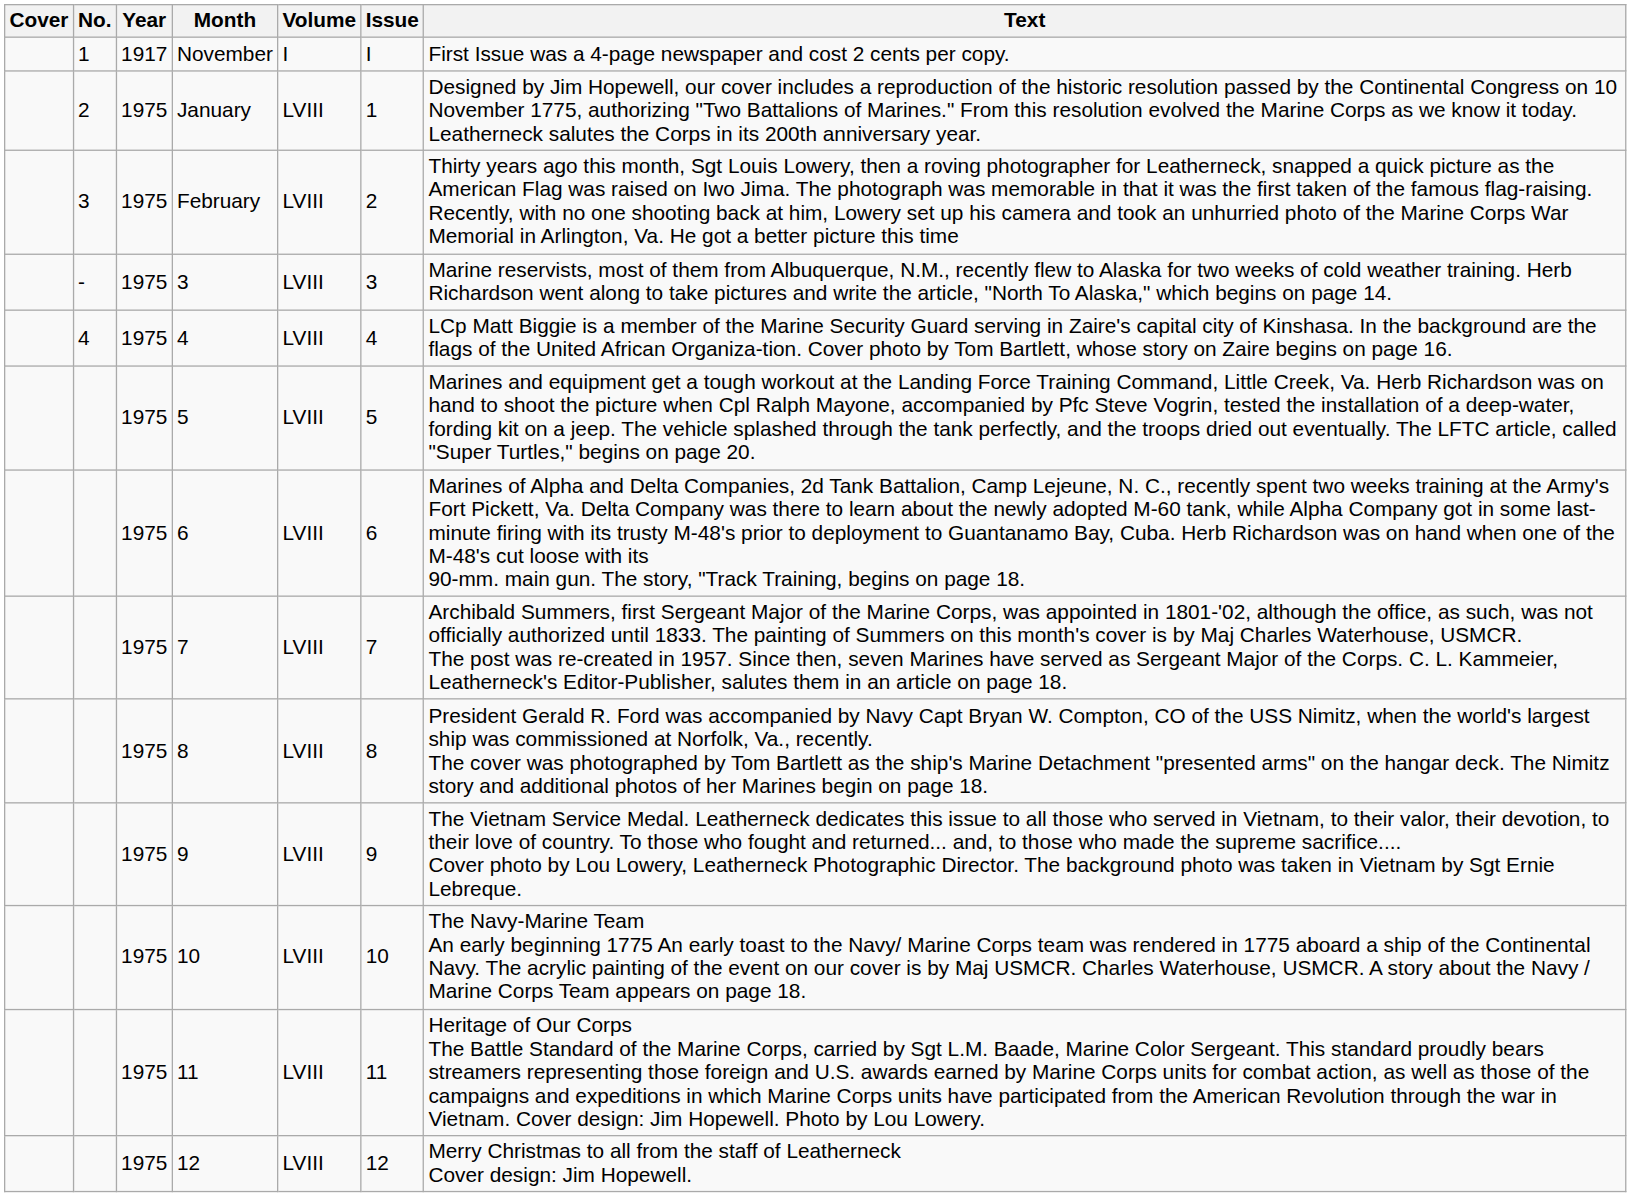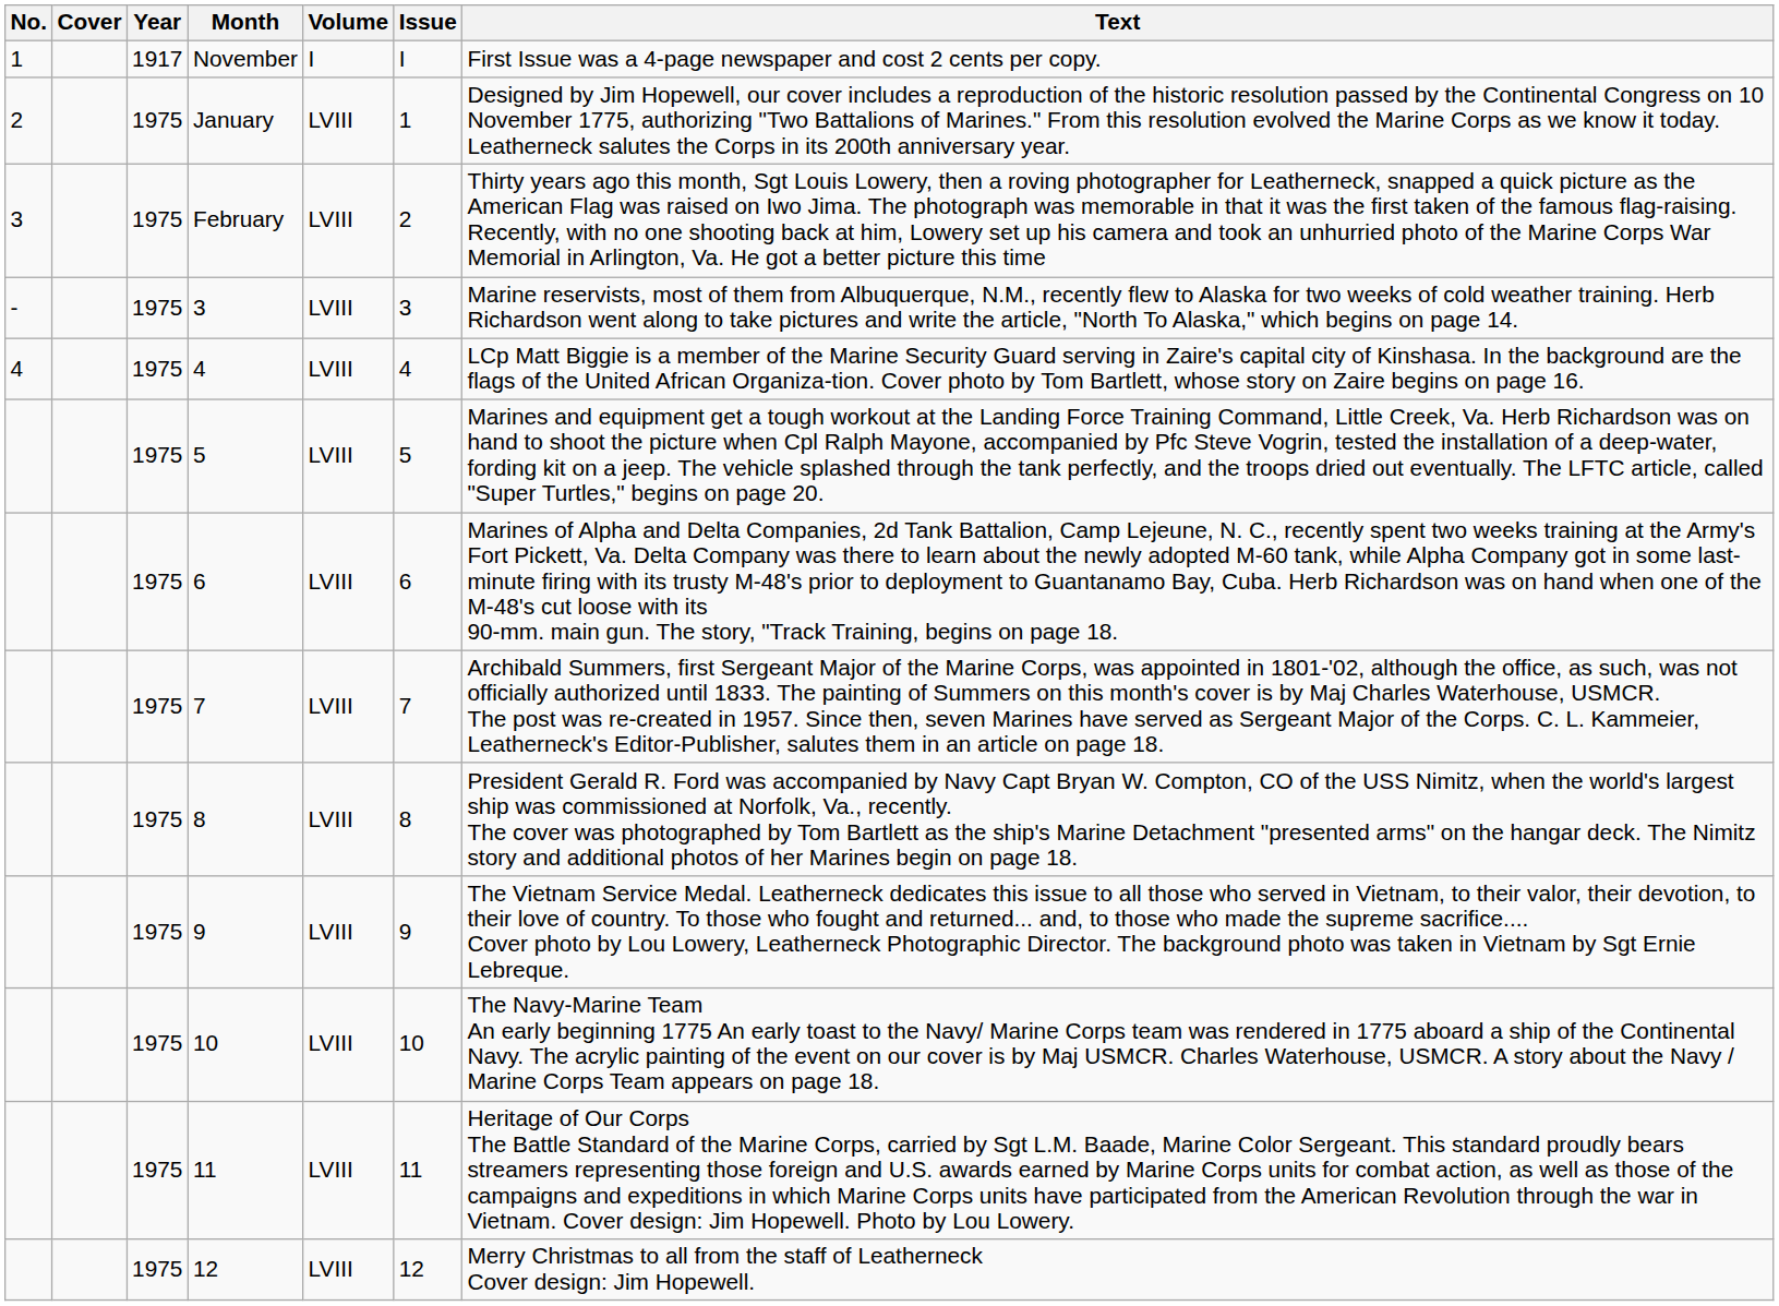 <table class="wikitable sortable">
 <tr>
+<th><abbr>No.</abbr></th>
 <th>Cover</th>
-<th><abbr>No.</abbr></th>
 <th>Year</th>
 <th>Month</th>
 <th>Volume</th>
 <th>Issue</th>
 <th>Text</th>
 </tr>
 <tr>
+<td>1</td>
 <td></td>
-<td>1</td>
 <td>1917</td>
 <td>November</td>
 <td>I</td>
 <td>I</td>
 <td>First Issue was a 4-page newspaper and cost 2 cents per copy.</td>
 </tr>
 <tr>
+<td>2</td>
 <td></td>
-<td>2</td>
 <td>1975</td>
 <td>January</td>
 <td>LVIII</td>
 <td>1</td>
 <td>Designed by Jim Hopewell, our cover includes a reproduction of the historic resolution passed by the Continental Congress on 10 November 1775, authorizing "Two Battalions of Marines." From this resolution evolved the Marine Corps as we know it today.<br>Leatherneck salutes the Corps in its 200th anniversary year.</td>
 </tr>
 <tr>
+<td>3</td>
 <td></td>
-<td>3</td>
 <td>1975</td>
 <td>February</td>
 <td>LVIII</td>
 <td>2</td>
 <td>Thirty years ago this month, Sgt Louis Lowery, then a roving photographer for Leatherneck, snapped a quick picture as the American Flag was raised on Iwo Jima. The photograph was memorable in that it was the first taken of the famous flag-raising.<br>Recently, with no one shooting back at him, Lowery set up his camera and took an unhurried photo of the Marine Corps War Memorial in Arlington, Va. He got a better picture this time</td>
 </tr>
 <tr>
+<td>-</td>
 <td></td>
-<td>-</td>
 <td>1975</td>
 <td>3</td>
 <td>LVIII</td>
 <td>3</td>
 <td>Marine reservists, most of them from Albuquerque, N.M., recently flew to Alaska for two weeks of cold weather training. Herb Richardson went along to take pictures and write the article, "North To Alaska," which begins on page 14.</td>
 </tr>
 <tr>
+<td>4</td>
 <td></td>
-<td>4</td>
 <td>1975</td>
 <td>4</td>
 <td>LVIII</td>
 <td>4</td>
 <td>LCp Matt Biggie is a member of the Marine Security Guard serving in Zaire's capital city of Kinshasa. In the background are the flags of the United African Organiza-tion. Cover photo by Tom Bartlett, whose story on Zaire begins on page 16.</td>
 </tr>
 <tr>
 <td></td>
 <td></td>
 <td>1975</td>
 <td>5</td>
 <td>LVIII</td>
 <td>5</td>
 <td>Marines and equipment get a tough workout at the Landing Force Training Command, Little Creek, Va. Herb Richardson was on hand to shoot the picture when Cpl Ralph Mayone, accompanied by Pfc Steve Vogrin, tested the installation of a deep-water, fording kit on a jeep. The vehicle splashed through the tank perfectly, and the troops dried out eventually. The LFTC article, called "Super Turtles," begins on page 20.</td>
 </tr>
 <tr>
 <td></td>
 <td></td>
 <td>1975</td>
 <td>6</td>
 <td>LVIII</td>
 <td>6</td>
 <td>Marines of Alpha and Delta Companies, 2d Tank Battalion, Camp Lejeune, N. C., recently spent two weeks training at the Army's Fort Pickett, Va. Delta Company was there to learn about the newly adopted M-60 tank, while Alpha Company got in some last-minute firing with its trusty M-48's prior to deployment to Guantanamo Bay, Cuba. Herb Richardson was on hand when one of the M-48's cut loose with its<br>90-mm. main gun. The story, "Track Training, begins on page 18.</td>
 </tr>
 <tr>
 <td></td>
 <td></td>
 <td>1975</td>
 <td>7</td>
 <td>LVIII</td>
 <td>7</td>
 <td>Archibald Summers, first Sergeant Major of the Marine Corps, was appointed in 1801-'02, although the office, as such, was not officially authorized until 1833. The painting of Summers on this month's cover is by Maj Charles Waterhouse, USMCR.<br>The post was re-created in 1957. Since then, seven Marines have served as Sergeant Major of the Corps. C. L. Kammeier, Leatherneck's Editor-Publisher, salutes them in an article on page 18.</td>
 </tr>
 <tr>
 <td></td>
 <td></td>
 <td>1975</td>
 <td>8</td>
 <td>LVIII</td>
 <td>8</td>
 <td>President Gerald R. Ford was accompanied by Navy Capt Bryan W. Compton, CO of the USS Nimitz, when the world's largest ship was commissioned at Norfolk, Va., recently.<br>The cover was photographed by Tom Bartlett as the ship's Marine Detachment "presented arms" on the hangar deck. The Nimitz story and additional photos of her Marines begin on page 18.</td>
 </tr>
 <tr>
 <td></td>
 <td></td>
 <td>1975</td>
 <td>9</td>
 <td>LVIII</td>
 <td>9</td>
 <td>The Vietnam Service Medal. Leatherneck dedicates this issue to all those who served in Vietnam, to their valor, their devotion, to their love of country. To those who fought and returned... and, to those who made the supreme sacrifice....<br>Cover photo by Lou Lowery, Leatherneck Photographic Director. The background photo was taken in Vietnam by Sgt Ernie Lebreque.</td>
 </tr>
 <tr>
 <td></td>
 <td></td>
 <td>1975</td>
 <td>10</td>
 <td>LVIII</td>
 <td>10</td>
 <td>The Navy-Marine Team<br>An early beginning 1775 An early toast to the Navy/ Marine Corps team was rendered in 1775 aboard a ship of the Continental Navy. The acrylic painting of the event on our cover is by Maj USMCR. Charles Waterhouse, USMCR. A story about the Navy / Marine Corps Team appears on page 18.</td>
 </tr>
 <tr>
 <td></td>
 <td></td>
 <td>1975</td>
 <td>11</td>
 <td>LVIII</td>
 <td>11</td>
 <td>Heritage of Our Corps<br>The Battle Standard of the Marine Corps, carried by Sgt L.M. Baade, Marine Color Sergeant. This standard proudly bears streamers representing those foreign and U.S. awards earned by Marine Corps units for combat action, as well as those of the campaigns and expeditions in which Marine Corps units have participated from the American Revolution through the war in Vietnam. Cover design: Jim Hopewell. Photo by Lou Lowery.</td>
 </tr>
 <tr>
 <td></td>
 <td></td>
 <td>1975</td>
 <td>12</td>
 <td>LVIII</td>
 <td>12</td>
 <td>Merry Christmas to all from the staff of Leatherneck<br>Cover design: Jim Hopewell.</td>
 </tr>
 </table>
